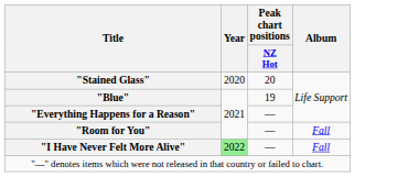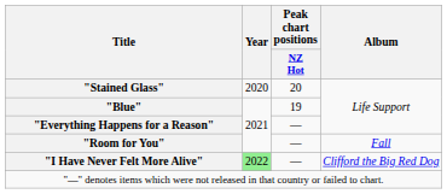 <table class="wikitable plainrowheaders" style="text-align:center;">
 <tr>
 <th scope="col" rowspan="2" style="width:20em;">Title</th>
 <th scope="col" rowspan="2" style="width:1em;">Year</th>
 <th scope="col">Peak chart positions</th>
 <th scope="col" rowspan="2">Album</th>
 </tr>
 <tr>
 <th scope="col" style="width:2.5em;font-size:90%;"><a href='#'>NZ<br>Hot</a><br></th>
 </tr>
 <tr>
 <th scope="row">"Stained Glass"</th>
 <td>2020</td>
 <td>20</td>
 <td rowspan="3"><em>Life Support</em></td>
 </tr>
 <tr>
 <th scope="row">"Blue"</th>
 <td rowspan="3">2021</td>
 <td>19</td>
 </tr>
 <tr>
 <th scope="row">"Everything Happens for a Reason"</th>
 <td>—</td>
 </tr>
 <tr>
 <th scope="row">"Room for You"</th>
 <td>—</td>
 <td><em><a href='#'>Fall</a></em></td>
 </tr>
 <tr>
 <th scope="row">"I Have Never Felt More Alive"</th>
 <td style="background: lightgreen;">2022</td>
 <td>—</td>
-<td><em><a href='#'>Fall</a></em></td>
+<td><em><a href='#'>Clifford the Big Red Dog</a></em></td>
 </tr>
 <tr>
 <td colspan="15" style="font-size:90%;">"—" denotes items which were not released in that country or failed to chart.</td>
 </tr>
 </table>
